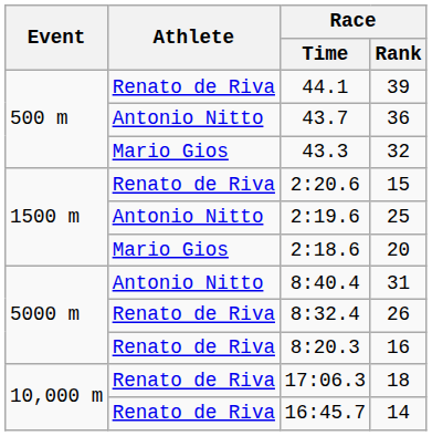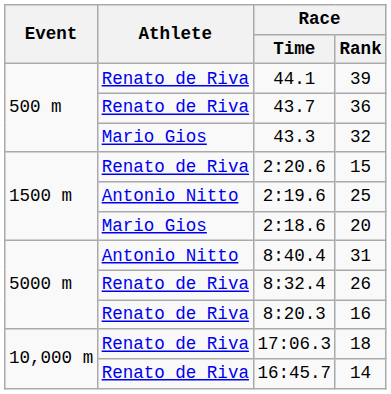 <table class="wikitable" border="1" style="font-size:90%">
 <tr>
 <th rowspan=2>Event</th>
 <th rowspan=2>Athlete</th>
 <th colspan=2>Race</th>
 </tr>
 <tr>
 <th>Time</th>
 <th>Rank</th>
 </tr>
 <tr>
 <td rowspan=3>500 m</td>
 <td><a href='#'>Renato de Riva</a></td>
 <td align=center>44.1</td>
 <td align=center>39</td>
 </tr>
 <tr>
-<td><a href='#'>Antonio Nitto</a></td>
+<td><a href='#'>Renato de Riva</a></td>
 <td align=center>43.7</td>
 <td align=center>36</td>
 </tr>
 <tr>
 <td><a href='#'>Mario Gios</a></td>
 <td align=center>43.3</td>
 <td align=center>32</td>
 </tr>
 <tr>
 <td rowspan=3>1500 m</td>
 <td><a href='#'>Renato de Riva</a></td>
 <td align=center>2:20.6</td>
 <td align=center>15</td>
 </tr>
 <tr>
 <td><a href='#'>Antonio Nitto</a></td>
 <td align=center>2:19.6</td>
 <td align=center>25</td>
 </tr>
 <tr>
 <td><a href='#'>Mario Gios</a></td>
 <td align=center>2:18.6</td>
 <td align=center>20</td>
 </tr>
 <tr>
 <td rowspan=3>5000 m</td>
 <td><a href='#'>Antonio Nitto</a></td>
 <td align=center>8:40.4</td>
 <td align=center>31</td>
 </tr>
 <tr>
 <td><a href='#'>Renato de Riva</a></td>
 <td align=center>8:32.4</td>
 <td align=center>26</td>
 </tr>
 <tr>
 <td><a href='#'>Renato de Riva</a></td>
 <td align=center>8:20.3</td>
 <td align=center>16</td>
 </tr>
 <tr>
 <td rowspan=2>10,000 m</td>
 <td><a href='#'>Renato de Riva</a></td>
 <td align=center>17:06.3</td>
 <td align=center>18</td>
 </tr>
 <tr>
 <td><a href='#'>Renato de Riva</a></td>
 <td align=center>16:45.7</td>
 <td align=center>14</td>
 </tr>
 </table>
